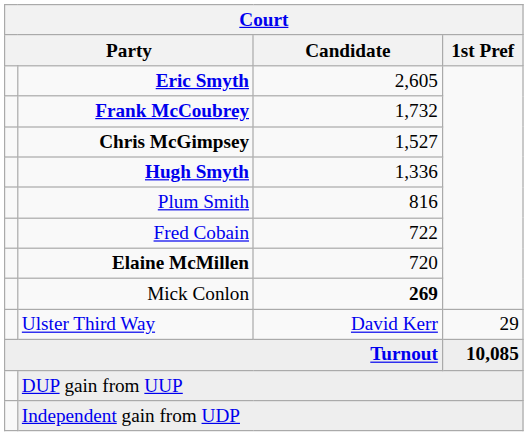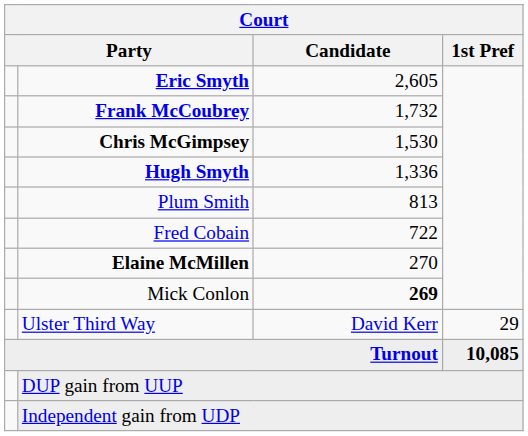 <table class="wikitable">
 <tr>
 <th colspan="4" align="center"><a href='#'>Court</a></th>
 </tr>
 <tr>
 <th colspan="2" align="center" width=200>Party</th>
 <th width=150>Candidate</th>
 <th width=60>1st Pref</th>
 </tr>
 <tr>
 <td></td>
 <td align="right"><strong><a href='#'>Eric Smyth</a></strong></td>
 <td align="right">2,605</td>
 </tr>
 <tr>
 <td></td>
 <td align="right"><strong><a href='#'>Frank McCoubrey</a></strong></td>
 <td align="right">1,732</td>
 </tr>
 <tr>
 <td></td>
 <td align="right"><strong>Chris McGimpsey</strong></td>
-<td align="right">1,527</td>
+<td align="right">1,530</td>
 </tr>
 <tr>
 <td></td>
 <td align="right"><strong><a href='#'>Hugh Smyth</a></strong></td>
 <td align="right">1,336</td>
 </tr>
 <tr>
 <td></td>
 <td align="right"><a href='#'>Plum Smith</a></td>
-<td align="right">816</td>
+<td align="right">813</td>
 </tr>
 <tr>
 <td></td>
 <td align="right"><a href='#'>Fred Cobain</a></td>
 <td align="right">722</td>
 </tr>
 <tr>
 <td></td>
 <td align="right"><strong>Elaine McMillen</strong></td>
-<td align="right">720</td>
+<td align="right">270</td>
 </tr>
 <tr>
 <td></td>
 <td align="right">Mick Conlon</td>
 <td align="right"><strong>269</strong></td>
 </tr>
 <tr>
 <td></td>
 <td><a href='#'>Ulster Third Way</a></td>
 <td align="right"><a href='#'>David Kerr</a></td>
 <td align="right">29</td>
 </tr>
 <tr bgcolor="EEEEEE">
 <td colspan=3 align="right"><strong><a href='#'>Turnout</a></strong></td>
 <td align="right"><strong>10,085</strong></td>
 </tr>
 <tr>
 <td bgcolor=></td>
 <td colspan=3 bgcolor="EEEEEE"><a href='#'>DUP</a> gain from <a href='#'>UUP</a></td>
 </tr>
 <tr>
 <td bgcolor=></td>
 <td colspan=3 bgcolor="EEEEEE"><a href='#'>Independent</a> gain from <a href='#'>UDP</a></td>
 </tr>
 </table>
